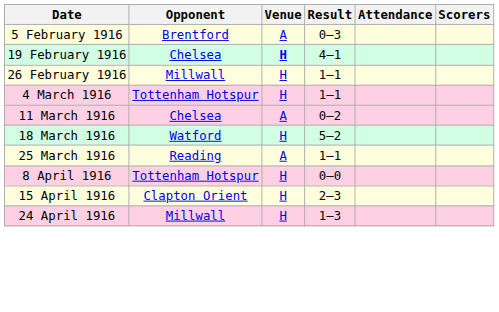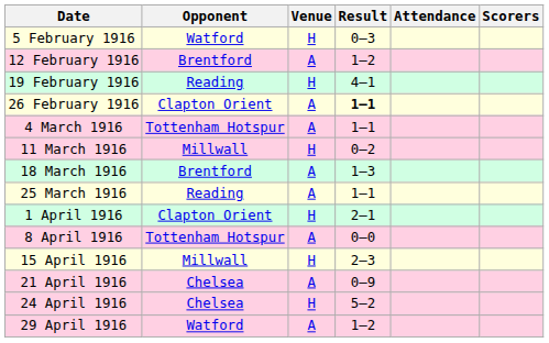 <table class="wikitable sortable" style="text-align:center;">
 <tr>
 <th>Date</th>
 <th>Opponent</th>
 <th>Venue</th>
 <th>Result</th>
 <th>Attendance</th>
 <th>Scorers</th>
 </tr>
 <tr style="background:#ffffdd;">
 <td>5 February 1916</td>
+<td><a href='#'>Watford</a></td>
+<td><a href='#'>H</a></td>
+<td>0–3</td>
+<td></td>
+<td></td>
+</tr>
+<tr style="background:#ffd0e3;">
+<td>12 February 1916</td>
 <td><a href='#'>Brentford</a></td>
 <td><a href='#'>A</a></td>
-<td>0–3</td>
+<td>1–2</td>
 <td></td>
 <td></td>
 </tr>
 <tr style="background:#d0ffe3;">
 <td>19 February 1916</td>
-<td><a href='#'>Chelsea</a></td>
-<td><strong><a href='#'>H</a></strong></td>
+<td><a href='#'>Reading</a></td>
+<td><a href='#'>H</a></td>
 <td>4–1</td>
 <td></td>
 <td></td>
 </tr>
 <tr style="background:#ffffdd;">
 <td>26 February 1916</td>
-<td><a href='#'>Millwall</a></td>
-<td><a href='#'>H</a></td>
-<td>1–1</td>
+<td><a href='#'>Clapton Orient</a></td>
+<td><a href='#'>A</a></td>
+<td><strong>1–1</strong></td>
 <td></td>
 <td></td>
 </tr>
 <tr style="background:#ffd0e3;">
 <td>4 March 1916</td>
 <td><a href='#'>Tottenham Hotspur</a></td>
-<td><a href='#'>H</a></td>
+<td><a href='#'>A</a></td>
 <td>1–1</td>
 <td></td>
 <td></td>
 </tr>
 <tr style="background:#ffd0e3;">
 <td>11 March 1916</td>
-<td><a href='#'>Chelsea</a></td>
-<td><a href='#'>A</a></td>
+<td><a href='#'>Millwall</a></td>
+<td><a href='#'>H</a></td>
 <td>0–2</td>
 <td></td>
 <td></td>
 </tr>
 <tr style="background:#d0ffe3;">
 <td>18 March 1916</td>
-<td><a href='#'>Watford</a></td>
-<td><a href='#'>H</a></td>
-<td>5–2</td>
+<td><a href='#'>Brentford</a></td>
+<td><a href='#'>A</a></td>
+<td>1–3</td>
 <td></td>
 <td></td>
 </tr>
 <tr style="background:#ffffdd;">
 <td>25 March 1916</td>
 <td><a href='#'>Reading</a></td>
 <td><a href='#'>A</a></td>
 <td>1–1</td>
 <td></td>
 <td></td>
 </tr>
+<tr style="background:#d0ffe3;">
+<td>1 April 1916</td>
+<td><a href='#'>Clapton Orient</a></td>
+<td><a href='#'>H</a></td>
+<td>2–1</td>
+<td></td>
+<td></td>
+</tr>
 <tr style="background:#ffd0e3;">
 <td>8 April 1916</td>
 <td><a href='#'>Tottenham Hotspur</a></td>
-<td><a href='#'>H</a></td>
+<td><a href='#'>A</a></td>
 <td>0–0</td>
 <td></td>
 <td></td>
 </tr>
 <tr style="background:#ffffdd;">
 <td>15 April 1916</td>
-<td><a href='#'>Clapton Orient</a></td>
+<td><a href='#'>Millwall</a></td>
 <td><a href='#'>H</a></td>
 <td>2–3</td>
 <td></td>
 <td></td>
 </tr>
 <tr style="background:#ffd0e3;">
+<td>21 April 1916</td>
+<td><a href='#'>Chelsea</a></td>
+<td><a href='#'>A</a></td>
+<td>0–9</td>
+<td></td>
+<td></td>
+</tr>
+<tr style="background:#ffd0e3;">
 <td>24 April 1916</td>
-<td><a href='#'>Millwall</a></td>
+<td><a href='#'>Chelsea</a></td>
 <td><a href='#'>H</a></td>
-<td>1–3</td>
+<td>5–2</td>
+<td></td>
+<td></td>
+</tr>
+<tr style="background:#ffd0e3;">
+<td>29 April 1916</td>
+<td><a href='#'>Watford</a></td>
+<td><a href='#'>A</a></td>
+<td>1–2</td>
 <td></td>
 <td></td>
 </tr>
 </table>
